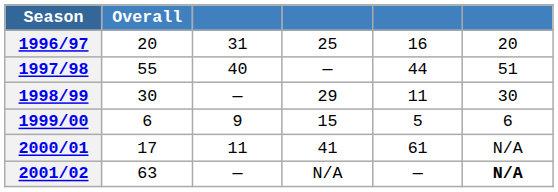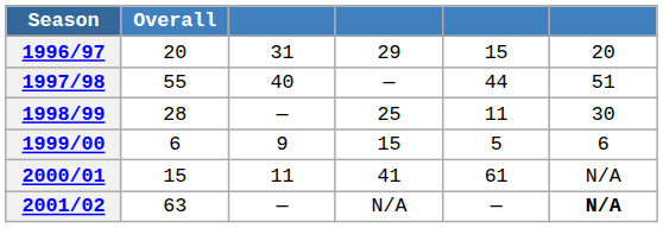 <table class="wikitable" style="font-size:86%; text-align:center; border:grey solid 1px; border-collapse:collapse; background:#ffffff;">
 <tr>
 <th style="background-color:#369; color:white; width:60px;"> Season </th>
 <th style="background-color:#4180be; color:white; width:55px;">Overall</th>
 <th style="background-color:#4180be; color:white; width:55px;"></th>
 <th style="background-color:#4180be; color:white; width:55px;"></th>
 <th style="background-color:#4180be; color:white; width:55px;"></th>
 <th style="background-color:#4180be; color:white; width:55px;"></th>
 </tr>
 <tr>
 <th scope=row align=center><a href='#'>1996/97</a></th>
 <td align=center>20</td>
 <td align=center>31</td>
-<td align=center>25</td>
-<td align=center>16</td>
+<td align=center>29</td>
+<td align=center>15</td>
 <td align=center>20</td>
 </tr>
 <tr>
 <th scope=row align=center><a href='#'>1997/98</a></th>
 <td align=center>55</td>
 <td align=center>40</td>
 <td align=center>—</td>
 <td align=center>44</td>
 <td align=center>51</td>
 </tr>
 <tr>
 <th scope=row align=center><a href='#'>1998/99</a></th>
-<td align=center>30</td>
+<td align=center>28</td>
 <td align=center>—</td>
-<td align=center>29</td>
+<td align=center>25</td>
 <td align=center>11</td>
 <td align=center>30</td>
 </tr>
 <tr>
 <th scope=row align=center><a href='#'>1999/00</a></th>
 <td align=center>6</td>
 <td align=center>9</td>
 <td align=center>15</td>
 <td align=center>5</td>
 <td align=center>6</td>
 </tr>
 <tr>
 <th scope=row align=center><a href='#'>2000/01</a></th>
-<td align=center>17</td>
+<td align=center>15</td>
 <td align=center>11</td>
 <td align=center>41</td>
 <td align=center>61</td>
 <td align=center>N/A</td>
 </tr>
 <tr>
 <th scope=row align=center><a href='#'>2001/02</a></th>
 <td align=center>63</td>
 <td align=center>—</td>
 <td align=center>N/A</td>
 <td align=center>—</td>
 <td align=center><strong>N/A</strong></td>
 </tr>
 </table>
